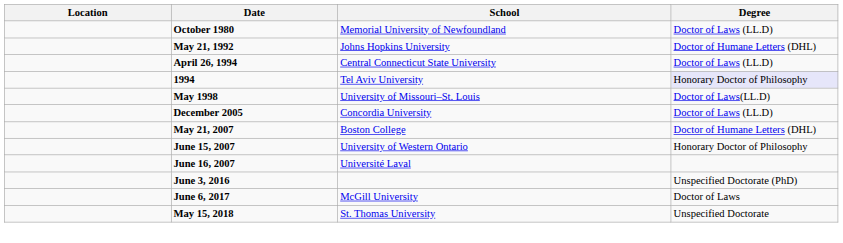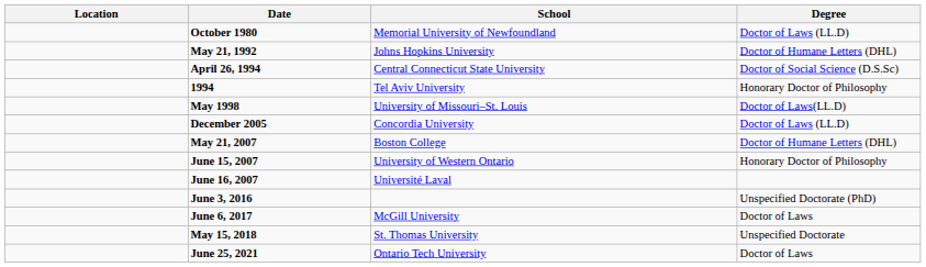 <table class="wikitable" style="width:100%;">
 <tr>
 <th style="width:20%;">Location</th>
 <th style="width:20%;">Date</th>
 <th style="width:40%;">School</th>
 <th style="width:20%;">Degree</th>
 </tr>
 <tr>
 <td></td>
 <td><strong>October 1980</strong></td>
 <td><a href='#'>Memorial University of Newfoundland</a></td>
 <td><a href='#'>Doctor of Laws</a> (LL.D)</td>
 </tr>
 <tr>
 <td></td>
 <td><strong>May 21, 1992</strong></td>
 <td><a href='#'>Johns Hopkins University</a></td>
 <td><a href='#'>Doctor of Humane Letters</a> (DHL)</td>
 </tr>
 <tr>
 <td></td>
 <td><strong>April 26, 1994</strong></td>
 <td><a href='#'>Central Connecticut State University</a></td>
-<td><a href='#'>Doctor of Laws</a> (LL.D)</td>
+<td><a href='#'>Doctor of Social Science</a> (D.S.Sc)</td>
 </tr>
 <tr>
 <td></td>
 <td><strong>1994</strong></td>
 <td><a href='#'>Tel Aviv University</a></td>
-<td style="background: lavender;">Honorary Doctor of Philosophy</td>
+<td>Honorary Doctor of Philosophy</td>
 </tr>
 <tr>
 <td></td>
 <td><strong>May 1998</strong></td>
 <td><a href='#'>University of Missouri–St. Louis</a></td>
 <td><a href='#'>Doctor of Laws</a>(LL.D)</td>
 </tr>
 <tr>
 <td></td>
 <td><strong>December 2005</strong></td>
 <td><a href='#'>Concordia University</a></td>
 <td><a href='#'>Doctor of Laws</a> (LL.D)</td>
 </tr>
 <tr>
 <td></td>
 <td><strong>May 21, 2007</strong></td>
 <td><a href='#'>Boston College</a></td>
 <td><a href='#'>Doctor of Humane Letters</a> (DHL)</td>
 </tr>
 <tr>
 <td></td>
 <td><strong>June 15, 2007</strong></td>
 <td><a href='#'>University of Western Ontario</a></td>
 <td>Honorary Doctor of Philosophy</td>
 </tr>
 <tr>
 <td></td>
 <td><strong>June 16, 2007</strong></td>
 <td><a href='#'>Université Laval</a></td>
 <td></td>
 </tr>
 <tr>
 <td></td>
 <td><strong>June 3, 2016</strong></td>
 <td></td>
 <td>Unspecified Doctorate (PhD)</td>
 </tr>
 <tr>
 <td></td>
 <td><strong>June 6, 2017</strong></td>
 <td><a href='#'>McGill University</a></td>
 <td>Doctor of Laws</td>
 </tr>
 <tr>
 <td></td>
 <td><strong>May 15, 2018</strong></td>
 <td><a href='#'>St. Thomas University</a></td>
 <td>Unspecified Doctorate</td>
 </tr>
+<tr>
+<td></td>
+<td><strong>June 25, 2021</strong></td>
+<td><a href='#'>Ontario Tech University</a></td>
+<td>Doctor of Laws</td>
+</tr>
 </table>
